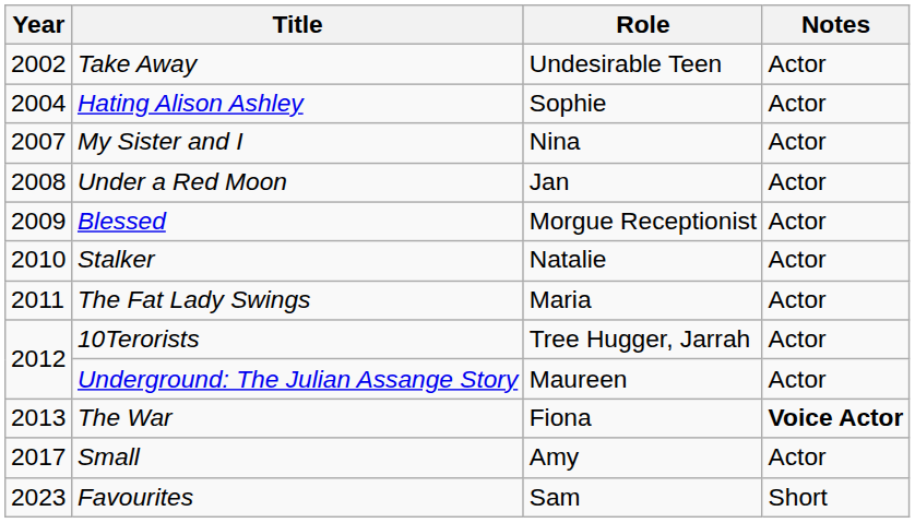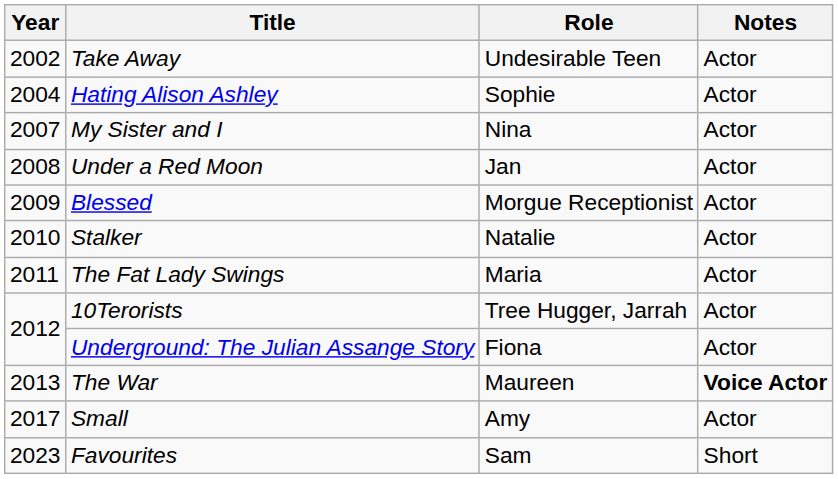 <table class="wikitable">
 <tr>
 <th>Year</th>
 <th>Title</th>
 <th>Role</th>
 <th class="wikitable">Notes</th>
 </tr>
 <tr>
 <td>2002</td>
 <td><em>Take Away</em></td>
 <td>Undesirable Teen</td>
 <td>Actor</td>
 </tr>
 <tr>
 <td>2004</td>
 <td><em><a href='#'>Hating Alison Ashley</a></em></td>
 <td>Sophie</td>
 <td>Actor</td>
 </tr>
 <tr>
 <td>2007</td>
 <td><em>My Sister and I</em></td>
 <td>Nina</td>
 <td>Actor</td>
 </tr>
 <tr>
 <td>2008</td>
 <td><em>Under a Red Moon</em></td>
 <td>Jan</td>
 <td>Actor</td>
 </tr>
 <tr>
 <td>2009</td>
 <td><em><a href='#'>Blessed</a> </em></td>
 <td>Morgue Receptionist</td>
 <td>Actor</td>
 </tr>
 <tr>
 <td>2010</td>
 <td><em>Stalker</em></td>
 <td>Natalie</td>
 <td>Actor</td>
 </tr>
 <tr>
 <td>2011</td>
 <td><em>The Fat Lady Swings</em></td>
 <td>Maria</td>
 <td>Actor</td>
 </tr>
 <tr>
 <td rowspan="2">2012</td>
 <td><em>10Terorists</em></td>
 <td>Tree Hugger, Jarrah</td>
 <td>Actor</td>
 </tr>
 <tr>
 <td><em><a href='#'>Underground: The Julian Assange Story</a></em></td>
-<td>Maureen</td>
+<td>Fiona</td>
 <td>Actor</td>
 </tr>
 <tr>
 <td>2013</td>
 <td><em>The War</em></td>
-<td>Fiona</td>
+<td>Maureen</td>
 <td><strong>Voice Actor</strong></td>
 </tr>
 <tr>
 <td>2017</td>
 <td><em>Small</em></td>
 <td>Amy</td>
 <td>Actor</td>
 </tr>
 <tr>
 <td>2023</td>
 <td><em>Favourites</em></td>
 <td>Sam</td>
 <td>Short</td>
 </tr>
 </table>
